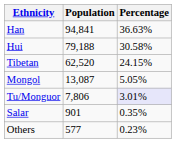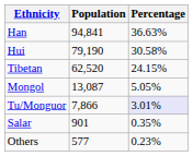 <table class="wikitable">
 <tr>
 <th><a href='#'>Ethnicity</a></th>
 <th>Population</th>
 <th>Percentage</th>
 </tr>
 <tr>
 <td><a href='#'>Han</a></td>
 <td>94,841</td>
 <td>36.63%</td>
 </tr>
 <tr>
 <td><a href='#'>Hui</a></td>
-<td>79,188</td>
+<td>79,190</td>
 <td>30.58%</td>
 </tr>
 <tr>
 <td><a href='#'>Tibetan</a></td>
 <td>62,520</td>
 <td>24.15%</td>
 </tr>
 <tr>
 <td><a href='#'>Mongol</a></td>
 <td>13,087</td>
 <td>5.05%</td>
 </tr>
 <tr>
 <td><a href='#'>Tu/Monguor</a></td>
-<td>7,806</td>
+<td>7,866</td>
 <td style="background: lavender;">3.01%</td>
 </tr>
 <tr>
 <td><a href='#'>Salar</a></td>
 <td>901</td>
 <td>0.35%</td>
 </tr>
 <tr>
 <td>Others</td>
 <td>577</td>
 <td>0.23%</td>
 </tr>
 </table>
